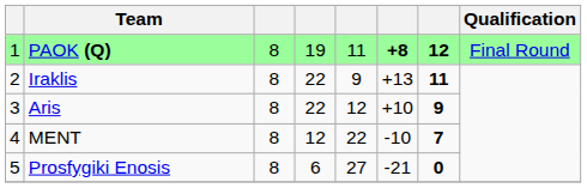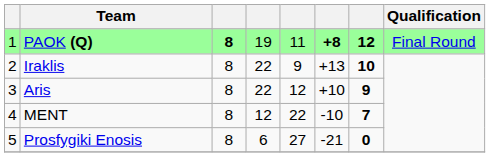 <table class="wikitable" style="text-align: center; font-size:100%">
 <tr>
 <th></th>
 <th width=190>Team</th>
 <th width=28></th>
 <th width=28></th>
 <th width=28></th>
 <th width=28></th>
 <th width=28></th>
 <th>Qualification</th>
 </tr>
 <tr bgcolor=#9AFF9A>
 <td>1</td>
 <td align=left><a href='#'>PAOK</a> <strong>(Q)</strong></td>
-<td>8</td>
+<td><strong>8</strong></td>
 <td>19</td>
 <td>11</td>
 <td><strong>+8</strong></td>
 <td><strong>12</strong></td>
 <td><a href='#'>Final Round</a></td>
 </tr>
 <tr>
 <td>2</td>
 <td align=left><a href='#'>Iraklis</a></td>
 <td>8</td>
 <td>22</td>
 <td>9</td>
 <td>+13</td>
-<td><strong>11</strong></td>
+<td><strong>10</strong></td>
 <td rowspan=4></td>
 </tr>
 <tr>
 <td>3</td>
 <td align=left><a href='#'>Aris</a></td>
 <td>8</td>
 <td>22</td>
 <td>12</td>
 <td>+10</td>
 <td><strong>9</strong></td>
 </tr>
 <tr>
 <td>4</td>
 <td align=left>MENT</td>
 <td>8</td>
 <td>12</td>
 <td>22</td>
 <td>-10</td>
 <td><strong>7</strong></td>
 </tr>
 <tr>
 <td>5</td>
 <td align=left><a href='#'>Prosfygiki Enosis</a></td>
 <td>8</td>
 <td>6</td>
 <td>27</td>
 <td>-21</td>
 <td><strong>0</strong></td>
 </tr>
 <tr>
 </tr>
 </table>
